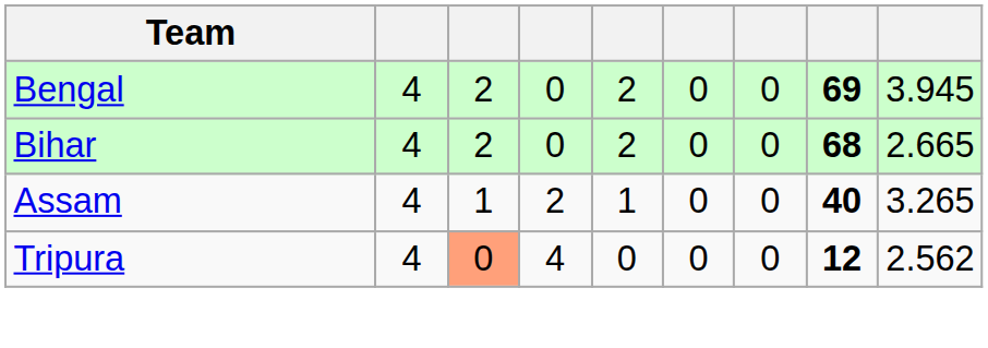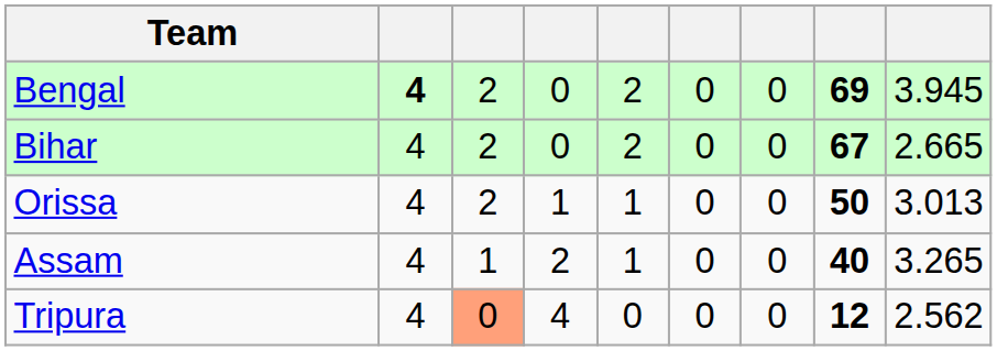 <table class="wikitable" style="text-align:center">
 <tr>
 <th style="width:160px">Team</th>
 <th style="width:25px"></th>
 <th style="width:25px"></th>
 <th style="width:25px"></th>
 <th style="width:25px"></th>
 <th style="width:25px"></th>
 <th style="width:25px"></th>
 <th style="width:25px"></th>
 <th style="width:25px;"></th>
 </tr>
 <tr style="background:#cfc;">
 <td style="text-align:left"><a href='#'>Bengal</a></td>
-<td>4</td>
+<td><strong>4</strong></td>
 <td>2</td>
 <td>0</td>
 <td>2</td>
 <td>0</td>
 <td>0</td>
 <td><strong>69</strong></td>
 <td>3.945</td>
 </tr>
 <tr style="background:#cfc;">
 <td style="text-align:left"><a href='#'>Bihar</a></td>
 <td>4</td>
 <td>2</td>
 <td>0</td>
 <td>2</td>
 <td>0</td>
 <td>0</td>
-<td><strong>68</strong></td>
+<td><strong>67</strong></td>
 <td>2.665</td>
+</tr>
+<tr>
+<td style="text-align:left"><a href='#'>Orissa</a></td>
+<td>4</td>
+<td>2</td>
+<td>1</td>
+<td>1</td>
+<td>0</td>
+<td>0</td>
+<td><strong>50</strong></td>
+<td>3.013</td>
 </tr>
 <tr>
 <td style="text-align:left"><a href='#'>Assam</a></td>
 <td>4</td>
 <td>1</td>
 <td>2</td>
 <td>1</td>
 <td>0</td>
 <td>0</td>
 <td><strong>40</strong></td>
 <td>3.265</td>
 </tr>
 <tr>
 <td style="text-align:left"><a href='#'>Tripura</a></td>
 <td>4</td>
 <td style="background: lightsalmon;">0</td>
 <td>4</td>
 <td>0</td>
 <td>0</td>
 <td>0</td>
 <td><strong>12</strong></td>
 <td>2.562</td>
 </tr>
 </table>
